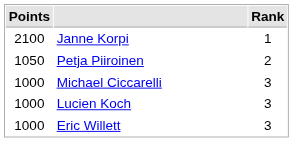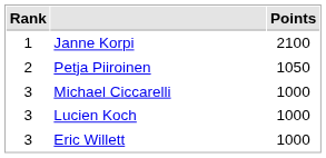 <table cellspacing="1" cellpadding="3" style="border:1px solid #aaa; font-size:90%;">
 <tr style="background:#e4e4e4;">
+<th style="border-bottom:1px solid #aaa; width:10px;">Rank</th>
+<th style="border-bottom:1px solid #aaa; width:200px;"></th>
 <th style="border-bottom:1px solid #aaa; width:20px;">Points</th>
-<th style="border-bottom:1px solid #aaa; width:200px;"></th>
-<th style="border-bottom:1px solid #aaa; width:10px;">Rank</th>
 </tr>
 <tr>
+<td align=center>1</td>
+<td> <a href='#'>Janne Korpi</a></td>
 <td align=center>2100</td>
-<td> <a href='#'>Janne Korpi</a></td>
-<td align=center>1</td>
 </tr>
 <tr>
+<td align=center>2</td>
+<td> <a href='#'>Petja Piiroinen</a></td>
 <td align=center>1050</td>
-<td> <a href='#'>Petja Piiroinen</a></td>
-<td align=center>2</td>
 </tr>
 <tr>
+<td align=center>3</td>
+<td> <a href='#'>Michael Ciccarelli</a></td>
 <td align=center>1000</td>
-<td> <a href='#'>Michael Ciccarelli</a></td>
-<td align=center>3</td>
 </tr>
 <tr>
+<td align=center>3</td>
+<td> <a href='#'>Lucien Koch</a></td>
 <td align=center>1000</td>
-<td> <a href='#'>Lucien Koch</a></td>
-<td align=center>3</td>
 </tr>
 <tr>
+<td align=center>3</td>
+<td> <a href='#'>Eric Willett</a></td>
 <td align=center>1000</td>
-<td> <a href='#'>Eric Willett</a></td>
-<td align=center>3</td>
 </tr>
 </table>
